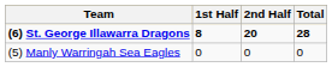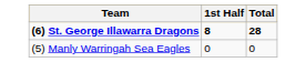 <table class="wikitable" style="margin:1em auto;">
 <tr bgcolor="#FFCC33">
 <th>Team</th>
 <th>1st Half</th>
-<th>2nd Half</th>
 <th>Total</th>
 </tr>
 <tr>
 <td><strong>(6) <a href='#'>St. George Illawarra Dragons</a></strong></td>
 <td><strong>8</strong></td>
-<td><strong>20</strong></td>
 <td><strong>28</strong></td>
 </tr>
 <tr>
 <td>(5) <a href='#'>Manly Warringah Sea Eagles</a></td>
 <td>0</td>
 <td>0</td>
-<td>0</td>
 </tr>
 </table>
